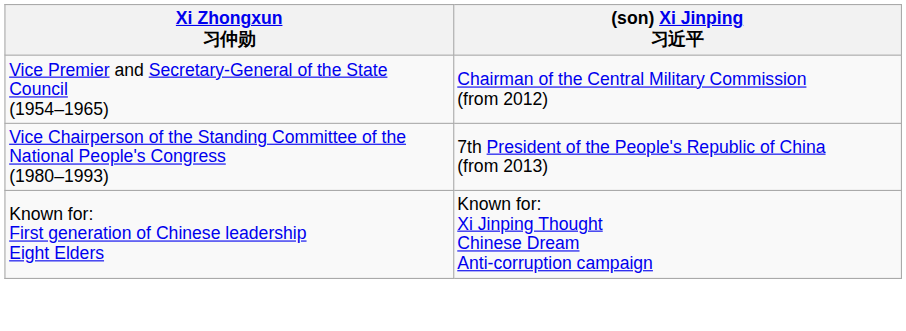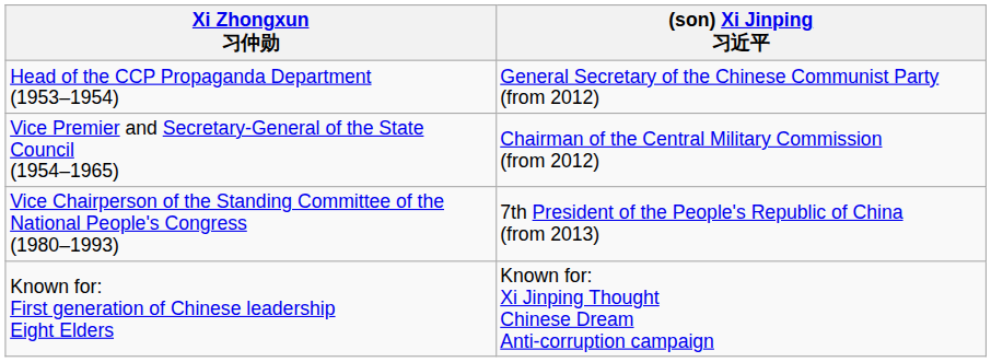 <table class="wikitable" style="margin-left: auto; margin-right: auto; border: none;">
 <tr>
 <th scope="col" style="width: 300pt;"><a href='#'>Xi Zhongxun</a><br>习仲勋<br></th>
 <th scope="col" style="width: 300pt;">(son) <a href='#'>Xi Jinping</a><br>习近平<br></th>
+</tr>
+<tr>
+<td><a href='#'>Head of the CCP Propaganda Department</a><br>(1953–1954)</td>
+<td><a href='#'>General Secretary of the Chinese Communist Party</a><br>(from 2012)</td>
 </tr>
 <tr>
 <td><a href='#'>Vice Premier</a> and <a href='#'>Secretary-General of the State Council</a><br>(1954–1965)</td>
 <td><a href='#'>Chairman of the Central Military Commission</a><br>(from 2012)</td>
 </tr>
 <tr>
 <td><a href='#'>Vice Chairperson of the Standing Committee of the National People's Congress</a><br>(1980–1993)</td>
 <td>7th <a href='#'>President of the People's Republic of China</a><br>(from 2013)</td>
 </tr>
 <tr>
 <td>Known for:<br><a href='#'>First generation of Chinese leadership</a><br><a href='#'>Eight Elders</a></td>
 <td>Known for:<br><a href='#'>Xi Jinping Thought</a><br><a href='#'>Chinese Dream</a><br><a href='#'>Anti-corruption campaign</a></td>
 </tr>
 </table>
